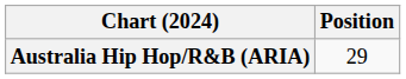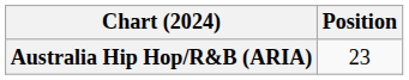 <table class="wikitable plainrowheaders" style="text-align:center">
 <tr>
 <th scope="col">Chart (2024)</th>
 <th scope="col">Position</th>
 </tr>
 <tr>
 <th scope="row">Australia Hip Hop/R&B (ARIA)</th>
-<td>29</td>
+<td>23</td>
 </tr>
 </table>
